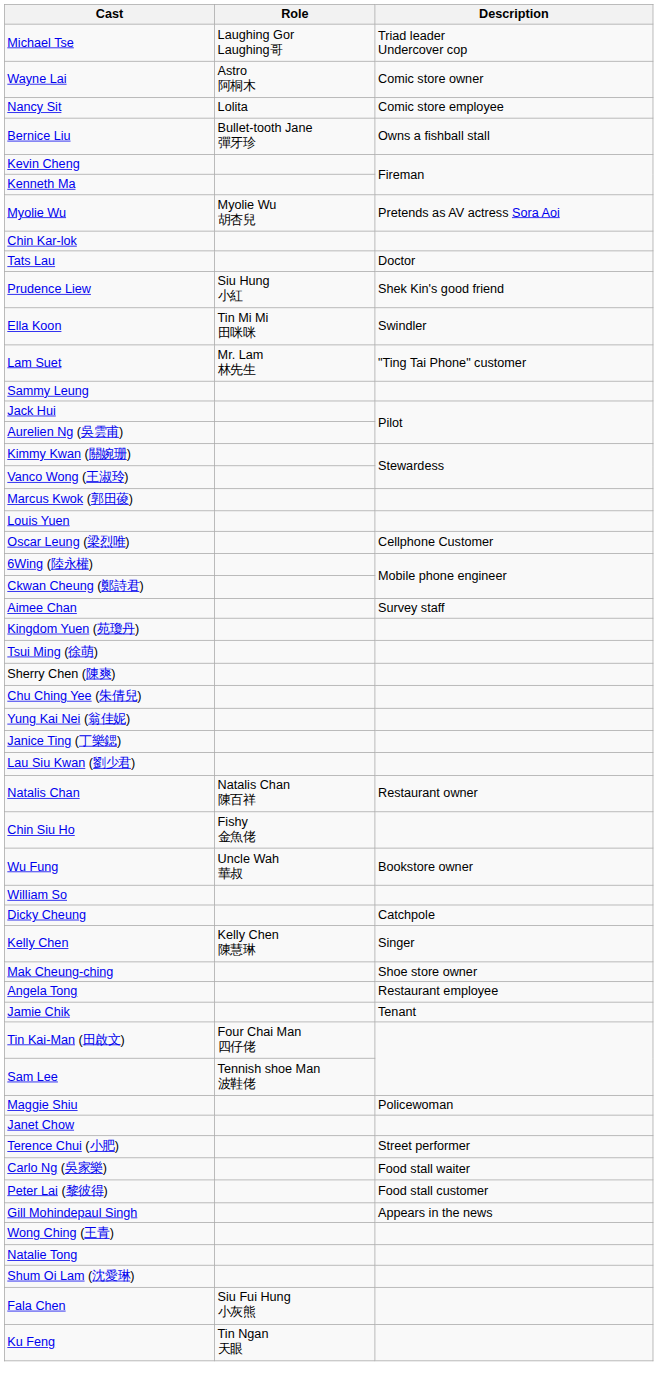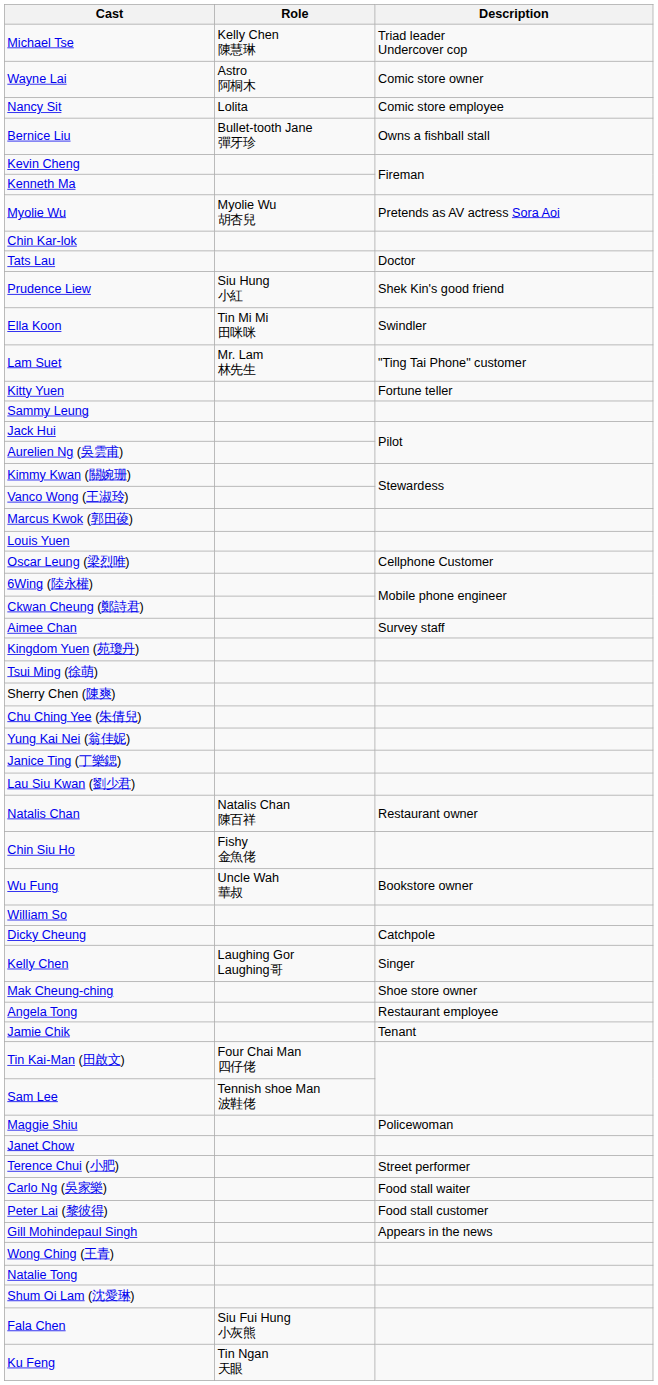 <table class="wikitable" width="65%">
 <tr>
 <th>Cast</th>
 <th>Role</th>
 <th>Description</th>
 </tr>
 <tr>
 <td><a href='#'>Michael Tse</a></td>
-<td>Laughing Gor<br>Laughing哥</td>
+<td>Kelly Chen<br>陳慧琳</td>
 <td>Triad leader<br>Undercover cop</td>
 </tr>
 <tr>
 <td><a href='#'>Wayne Lai</a></td>
 <td>Astro<br>阿桐木</td>
 <td>Comic store owner</td>
 </tr>
 <tr>
 <td><a href='#'>Nancy Sit</a></td>
 <td>Lolita</td>
 <td>Comic store employee</td>
 </tr>
 <tr>
 <td><a href='#'>Bernice Liu</a></td>
 <td>Bullet-tooth Jane<br>彈牙珍</td>
 <td>Owns a fishball stall</td>
 </tr>
 <tr>
 <td><a href='#'>Kevin Cheng</a></td>
 <td></td>
 <td rowspan="2">Fireman</td>
 </tr>
 <tr>
 <td><a href='#'>Kenneth Ma</a></td>
 <td></td>
 </tr>
 <tr>
 <td><a href='#'>Myolie Wu</a></td>
 <td>Myolie Wu<br>胡杏兒</td>
 <td>Pretends as AV actress <a href='#'>Sora Aoi</a></td>
 </tr>
 <tr>
 <td><a href='#'>Chin Kar-lok</a></td>
 <td></td>
 <td></td>
 </tr>
 <tr>
 <td><a href='#'>Tats Lau</a></td>
 <td></td>
 <td>Doctor</td>
 </tr>
 <tr>
 <td><a href='#'>Prudence Liew</a></td>
 <td>Siu Hung<br>小紅</td>
 <td>Shek Kin's good friend</td>
 </tr>
 <tr>
 <td><a href='#'>Ella Koon</a></td>
 <td>Tin Mi Mi<br>田咪咪</td>
 <td>Swindler</td>
 </tr>
 <tr>
 <td><a href='#'>Lam Suet</a></td>
 <td>Mr. Lam<br>林先生</td>
 <td>"Ting Tai Phone" customer</td>
+</tr>
+<tr>
+<td><a href='#'>Kitty Yuen</a></td>
+<td></td>
+<td>Fortune teller</td>
 </tr>
 <tr>
 <td><a href='#'>Sammy Leung</a></td>
 <td></td>
 <td></td>
 </tr>
 <tr>
 <td><a href='#'>Jack Hui</a></td>
 <td></td>
 <td rowspan="2">Pilot</td>
 </tr>
 <tr>
 <td><a href='#'>Aurelien Ng</a> (<a href='#'>吳雲甫</a>)</td>
 <td></td>
 </tr>
 <tr>
 <td><a href='#'>Kimmy Kwan</a> (<a href='#'>關婉珊</a>)</td>
 <td></td>
 <td rowspan="2">Stewardess</td>
 </tr>
 <tr>
 <td><a href='#'>Vanco Wong</a> (<a href='#'>王淑玲</a>)</td>
 <td></td>
 </tr>
 <tr>
 <td><a href='#'>Marcus Kwok</a> (<a href='#'>郭田葰</a>)</td>
 <td></td>
 <td></td>
 </tr>
 <tr>
 <td><a href='#'>Louis Yuen</a></td>
 <td></td>
 <td></td>
 </tr>
 <tr>
 <td><a href='#'>Oscar Leung</a> (<a href='#'>梁烈唯</a>)</td>
 <td></td>
 <td>Cellphone Customer</td>
 </tr>
 <tr>
 <td><a href='#'>6Wing</a> (<a href='#'>陸永權</a>)</td>
 <td></td>
 <td rowspan="2">Mobile phone engineer</td>
 </tr>
 <tr>
 <td><a href='#'>Ckwan Cheung</a> (<a href='#'>鄭詩君</a>)</td>
 <td></td>
 </tr>
 <tr>
 <td><a href='#'>Aimee Chan</a></td>
 <td></td>
 <td>Survey staff</td>
 </tr>
 <tr>
 <td><a href='#'>Kingdom Yuen</a> (<a href='#'>苑瓊丹</a>)</td>
 <td></td>
 <td></td>
 </tr>
 <tr>
 <td><a href='#'>Tsui Ming</a> (<a href='#'>徐萌</a>)</td>
 <td></td>
 <td></td>
 </tr>
 <tr>
 <td>Sherry Chen (<a href='#'>陳爽</a>)</td>
 <td></td>
 <td></td>
 </tr>
 <tr>
 <td><a href='#'>Chu Ching Yee</a> (<a href='#'>朱倩兒</a>)</td>
 <td></td>
 <td></td>
 </tr>
 <tr>
 <td><a href='#'>Yung Kai Nei</a> (<a href='#'>翁佳妮</a>)</td>
 <td></td>
 <td></td>
 </tr>
 <tr>
 <td><a href='#'>Janice Ting</a> (<a href='#'>丁樂鍶</a>)</td>
 <td></td>
 <td></td>
 </tr>
 <tr>
 <td><a href='#'>Lau Siu Kwan</a> (<a href='#'>劉少君</a>)</td>
 <td></td>
 <td></td>
 </tr>
 <tr>
 <td><a href='#'>Natalis Chan</a></td>
 <td>Natalis Chan<br>陳百祥</td>
 <td>Restaurant owner</td>
 </tr>
 <tr>
 <td><a href='#'>Chin Siu Ho</a></td>
 <td>Fishy<br>金魚佬</td>
 <td></td>
 </tr>
 <tr>
 <td><a href='#'>Wu Fung</a></td>
 <td>Uncle Wah<br>華叔</td>
 <td>Bookstore owner</td>
 </tr>
 <tr>
 <td><a href='#'>William So</a></td>
 <td></td>
 <td></td>
 </tr>
 <tr>
 <td><a href='#'>Dicky Cheung</a></td>
 <td></td>
 <td>Catchpole</td>
 </tr>
 <tr>
 <td><a href='#'>Kelly Chen</a></td>
-<td>Kelly Chen<br>陳慧琳</td>
+<td>Laughing Gor<br>Laughing哥</td>
 <td>Singer</td>
 </tr>
 <tr>
 <td><a href='#'>Mak Cheung-ching</a></td>
 <td></td>
 <td>Shoe store owner</td>
 </tr>
 <tr>
 <td><a href='#'>Angela Tong</a></td>
 <td></td>
 <td>Restaurant employee</td>
 </tr>
 <tr>
 <td><a href='#'>Jamie Chik</a></td>
 <td></td>
 <td>Tenant</td>
 </tr>
 <tr>
 <td><a href='#'>Tin Kai-Man</a> (<a href='#'>田啟文</a>)</td>
 <td>Four Chai Man<br>四仔佬</td>
 </tr>
 <tr>
 <td><a href='#'>Sam Lee</a></td>
 <td>Tennish shoe Man<br>波鞋佬</td>
 </tr>
 <tr>
 <td><a href='#'>Maggie Shiu</a></td>
 <td></td>
 <td>Policewoman</td>
 </tr>
 <tr>
 <td><a href='#'>Janet Chow</a></td>
 <td></td>
 <td></td>
 </tr>
 <tr>
 <td><a href='#'>Terence Chui</a> (<a href='#'>小肥</a>)</td>
 <td></td>
 <td>Street performer</td>
 </tr>
 <tr>
 <td><a href='#'>Carlo Ng</a> (<a href='#'>吳家樂</a>)</td>
 <td></td>
 <td>Food stall waiter</td>
 </tr>
 <tr>
 <td><a href='#'>Peter Lai</a> (<a href='#'>黎彼得</a>)</td>
 <td></td>
 <td>Food stall customer</td>
 </tr>
 <tr>
 <td><a href='#'>Gill Mohindepaul Singh</a></td>
 <td></td>
 <td>Appears in the news</td>
 </tr>
 <tr>
 <td><a href='#'>Wong Ching</a> (<a href='#'>王青</a>)</td>
 <td></td>
 <td></td>
 </tr>
 <tr>
 <td><a href='#'>Natalie Tong</a></td>
 <td></td>
 <td></td>
 </tr>
 <tr>
 <td><a href='#'>Shum Oi Lam</a> (<a href='#'>沈愛琳</a>)</td>
 <td></td>
 <td></td>
 </tr>
 <tr>
 <td><a href='#'>Fala Chen</a></td>
 <td>Siu Fui Hung<br>小灰熊</td>
 <td></td>
 </tr>
 <tr>
 <td><a href='#'>Ku Feng</a></td>
 <td>Tin Ngan<br>天眼</td>
 <td></td>
 </tr>
 </table>
